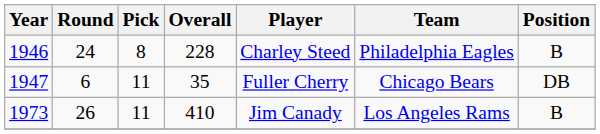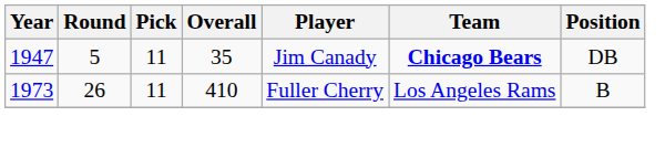 <table class="wikitable sortable" style="text-align: center;">
 <tr>
 <th>Year</th>
 <th>Round</th>
 <th>Pick</th>
 <th>Overall</th>
 <th>Player</th>
 <th>Team</th>
 <th>Position</th>
 </tr>
 <tr>
-<td><a href='#'>1946</a></td>
-<td>24</td>
-<td>8</td>
-<td>228</td>
-<td><a href='#'>Charley Steed</a></td>
-<td><a href='#'>Philadelphia Eagles</a></td>
-<td>B</td>
-</tr>
-<tr>
 <td><a href='#'>1947</a></td>
-<td>6</td>
+<td>5</td>
 <td>11</td>
 <td>35</td>
-<td><a href='#'>Fuller Cherry</a></td>
-<td><a href='#'>Chicago Bears</a></td>
+<td><a href='#'>Jim Canady</a></td>
+<td><strong><a href='#'>Chicago Bears</a></strong></td>
 <td>DB</td>
 </tr>
 <tr>
 <td><a href='#'>1973</a></td>
 <td>26</td>
 <td>11</td>
 <td>410</td>
-<td><a href='#'>Jim Canady</a></td>
+<td><a href='#'>Fuller Cherry</a></td>
 <td><a href='#'>Los Angeles Rams</a></td>
 <td>B</td>
 </tr>
 <tr>
 </tr>
 </table>
